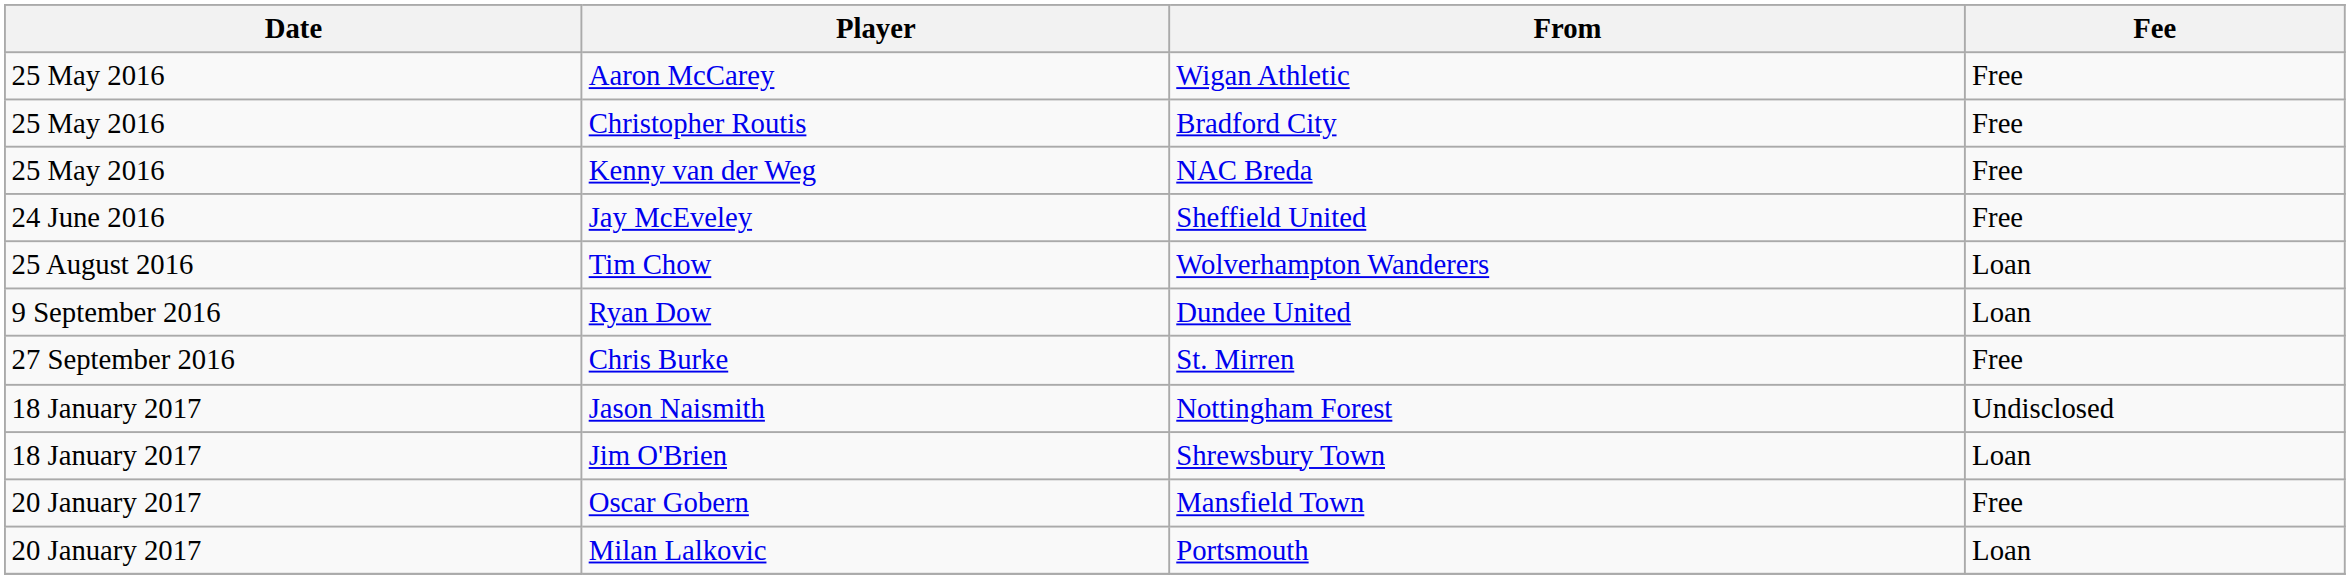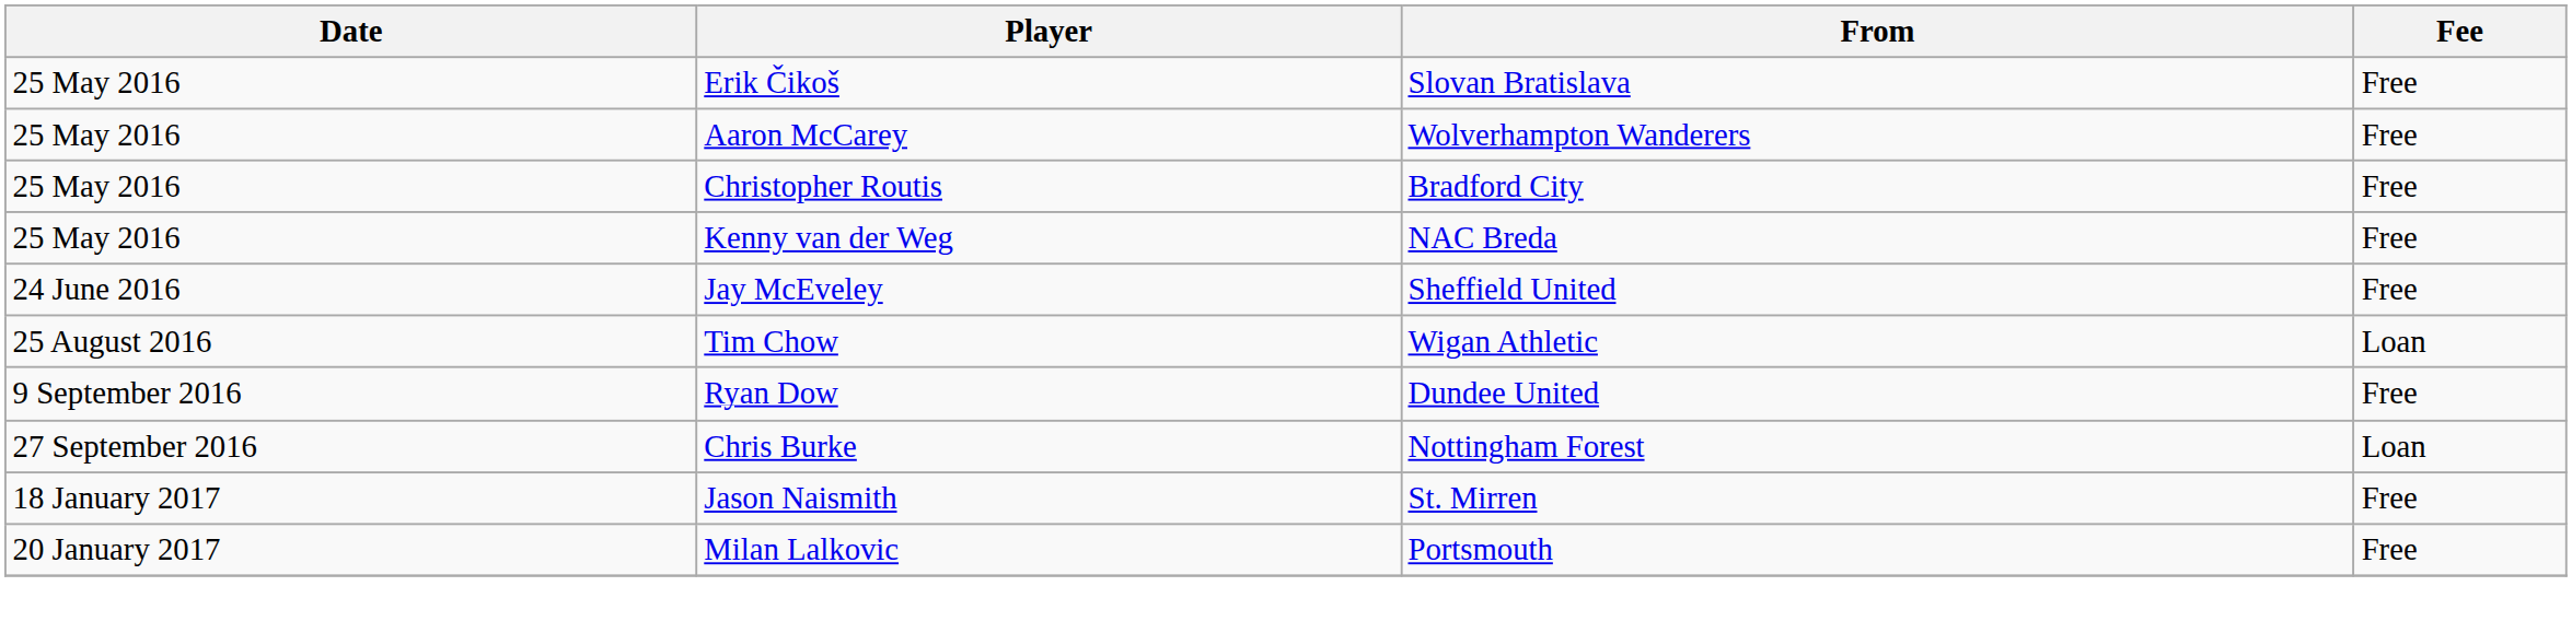 <table class="wikitable" style="text-align:center; font-size:95%;width:98%; text-align:left">
 <tr>
 <th>Date</th>
 <th>Player</th>
 <th>From</th>
 <th>Fee</th>
 </tr>
 <tr>
 <td>25 May 2016</td>
+<td> <a href='#'>Erik Čikoš</a></td>
+<td> <a href='#'>Slovan Bratislava</a></td>
+<td>Free</td>
+</tr>
+<tr>
+<td>25 May 2016</td>
 <td> <a href='#'>Aaron McCarey</a></td>
-<td> <a href='#'>Wigan Athletic</a></td>
+<td> <a href='#'>Wolverhampton Wanderers</a></td>
 <td>Free</td>
 </tr>
 <tr>
 <td>25 May 2016</td>
 <td> <a href='#'>Christopher Routis</a></td>
 <td> <a href='#'>Bradford City</a></td>
 <td>Free</td>
 </tr>
 <tr>
 <td>25 May 2016</td>
 <td> <a href='#'>Kenny van der Weg</a></td>
 <td> <a href='#'>NAC Breda</a></td>
 <td>Free</td>
 </tr>
 <tr>
 <td>24 June 2016</td>
 <td> <a href='#'>Jay McEveley</a></td>
 <td> <a href='#'>Sheffield United</a></td>
 <td>Free</td>
 </tr>
 <tr>
 <td>25 August 2016</td>
 <td> <a href='#'>Tim Chow</a></td>
-<td> <a href='#'>Wolverhampton Wanderers</a></td>
+<td> <a href='#'>Wigan Athletic</a></td>
 <td>Loan</td>
 </tr>
 <tr>
 <td>9 September 2016</td>
 <td> <a href='#'>Ryan Dow</a></td>
 <td> <a href='#'>Dundee United</a></td>
-<td>Loan</td>
+<td>Free</td>
 </tr>
 <tr>
 <td>27 September 2016</td>
 <td> <a href='#'>Chris Burke</a></td>
-<td> <a href='#'>St. Mirren</a></td>
-<td>Free</td>
+<td> <a href='#'>Nottingham Forest</a></td>
+<td>Loan</td>
 </tr>
 <tr>
 <td>18 January 2017</td>
 <td> <a href='#'>Jason Naismith</a></td>
-<td> <a href='#'>Nottingham Forest</a></td>
-<td>Undisclosed</td>
-</tr>
-<tr>
-<td>18 January 2017</td>
-<td> <a href='#'>Jim O'Brien</a></td>
-<td> <a href='#'>Shrewsbury Town</a></td>
-<td>Loan</td>
-</tr>
-<tr>
-<td>20 January 2017</td>
-<td> <a href='#'>Oscar Gobern</a></td>
-<td> <a href='#'>Mansfield Town</a></td>
+<td> <a href='#'>St. Mirren</a></td>
 <td>Free</td>
 </tr>
 <tr>
 <td>20 January 2017</td>
 <td> <a href='#'>Milan Lalkovic</a></td>
 <td> <a href='#'>Portsmouth</a></td>
-<td>Loan</td>
+<td>Free</td>
 </tr>
 <tr>
 </tr>
 </table>
